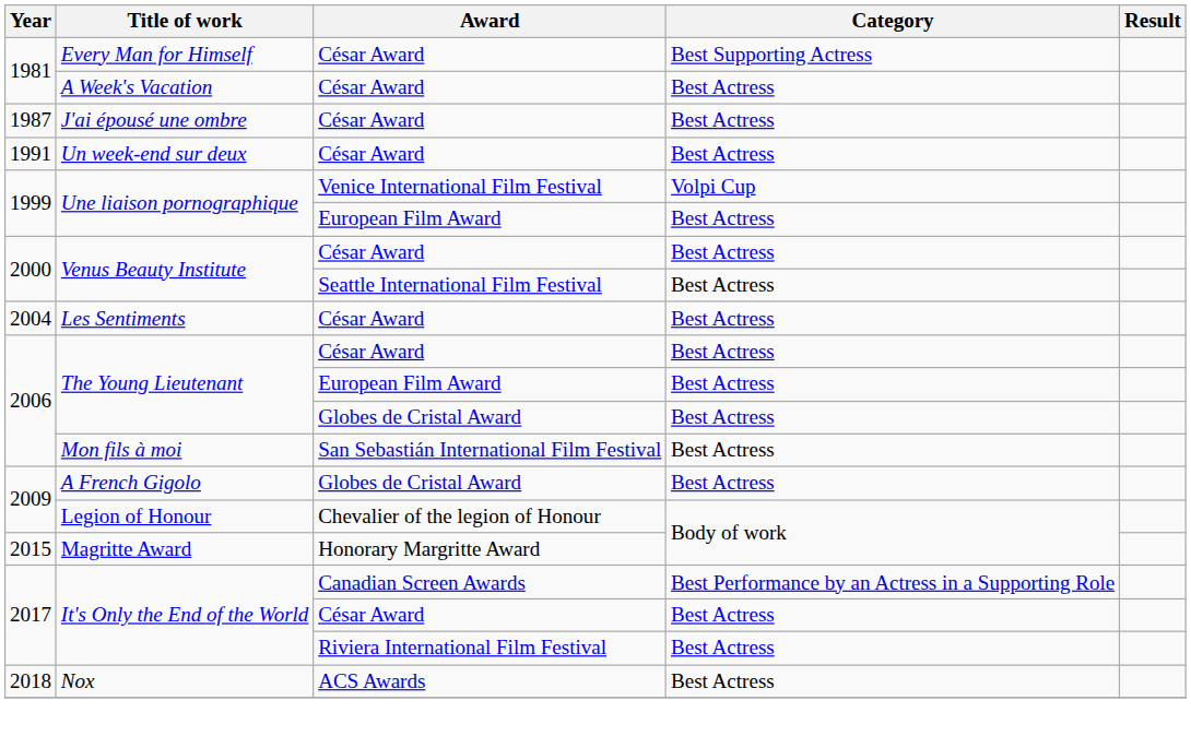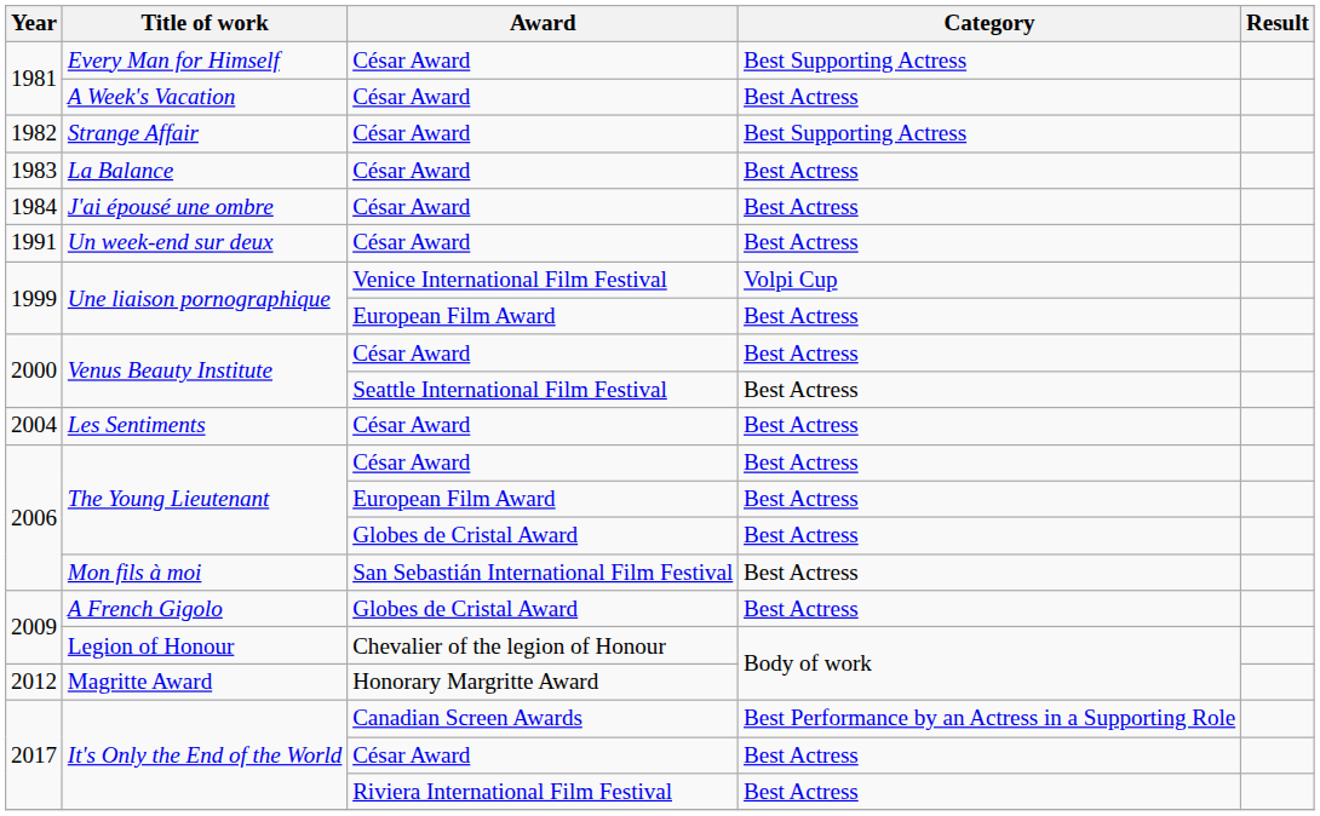 <table class="wikitable sortable">
 <tr>
 <th>Year</th>
 <th>Title of work</th>
 <th>Award</th>
 <th>Category</th>
 <th>Result</th>
 </tr>
 <tr>
 <td rowspan=2>1981</td>
 <td><em><a href='#'>Every Man for Himself</a></em></td>
 <td><a href='#'>César Award</a></td>
 <td><a href='#'>Best Supporting Actress</a></td>
 <td></td>
 </tr>
 <tr>
 <td><em><a href='#'>A Week's Vacation</a></em></td>
 <td><a href='#'>César Award</a></td>
 <td><a href='#'>Best Actress</a></td>
 <td></td>
 </tr>
 <tr>
-<td>1987</td>
+<td>1982</td>
+<td><em><a href='#'>Strange Affair</a></em></td>
+<td><a href='#'>César Award</a></td>
+<td><a href='#'>Best Supporting Actress</a></td>
+<td></td>
+</tr>
+<tr>
+<td>1983</td>
+<td><em><a href='#'>La Balance</a></em></td>
+<td><a href='#'>César Award</a></td>
+<td><a href='#'>Best Actress</a></td>
+<td></td>
+</tr>
+<tr>
+<td>1984</td>
 <td><em><a href='#'>J'ai épousé une ombre</a></em></td>
 <td><a href='#'>César Award</a></td>
 <td><a href='#'>Best Actress</a></td>
 <td></td>
 </tr>
 <tr>
 <td>1991</td>
 <td><em><a href='#'>Un week-end sur deux</a></em></td>
 <td><a href='#'>César Award</a></td>
 <td><a href='#'>Best Actress</a></td>
 <td></td>
 </tr>
 <tr>
 <td rowspan=2>1999</td>
 <td rowspan=2><em><a href='#'>Une liaison pornographique</a></em></td>
 <td><a href='#'>Venice International Film Festival</a></td>
 <td><a href='#'>Volpi Cup</a></td>
 <td></td>
 </tr>
 <tr>
 <td><a href='#'>European Film Award</a></td>
 <td><a href='#'>Best Actress</a></td>
 <td></td>
 </tr>
 <tr>
 <td rowspan=2>2000</td>
 <td rowspan=2><em><a href='#'>Venus Beauty Institute</a></em></td>
 <td><a href='#'>César Award</a></td>
 <td><a href='#'>Best Actress</a></td>
 <td></td>
 </tr>
 <tr>
 <td><a href='#'>Seattle International Film Festival</a></td>
 <td>Best Actress</td>
 <td></td>
 </tr>
 <tr>
 <td>2004</td>
 <td><em><a href='#'>Les Sentiments</a></em></td>
 <td><a href='#'>César Award</a></td>
 <td><a href='#'>Best Actress</a></td>
 <td></td>
 </tr>
 <tr>
 <td rowspan=4>2006</td>
 <td rowspan=3><em><a href='#'>The Young Lieutenant</a></em></td>
 <td><a href='#'>César Award</a></td>
 <td><a href='#'>Best Actress</a></td>
 <td></td>
 </tr>
 <tr>
 <td><a href='#'>European Film Award</a></td>
 <td><a href='#'>Best Actress</a></td>
 <td></td>
 </tr>
 <tr>
 <td><a href='#'>Globes de Cristal Award</a></td>
 <td><a href='#'>Best Actress</a></td>
 <td></td>
 </tr>
 <tr>
 <td><em><a href='#'>Mon fils à moi</a></em></td>
 <td><a href='#'>San Sebastián International Film Festival</a></td>
 <td>Best Actress</td>
 <td></td>
 </tr>
 <tr>
 <td rowspan=2>2009</td>
 <td><em><a href='#'>A French Gigolo</a></em></td>
 <td><a href='#'>Globes de Cristal Award</a></td>
 <td><a href='#'>Best Actress</a></td>
 <td></td>
 </tr>
 <tr>
 <td><a href='#'>Legion of Honour</a></td>
 <td>Chevalier of the legion of Honour</td>
 <td rowspan=2>Body of work</td>
 <td></td>
 </tr>
 <tr>
-<td>2015</td>
+<td>2012</td>
 <td><a href='#'>Magritte Award</a></td>
 <td>Honorary Margritte Award</td>
 <td></td>
 </tr>
 <tr>
 <td rowspan=3>2017</td>
 <td rowspan=3><em><a href='#'>It's Only the End of the World</a></em></td>
 <td><a href='#'>Canadian Screen Awards</a></td>
 <td><a href='#'>Best Performance by an Actress in a Supporting Role</a></td>
 <td></td>
 </tr>
 <tr>
 <td><a href='#'>César Award</a></td>
 <td><a href='#'>Best Actress</a></td>
 <td></td>
 </tr>
 <tr>
 <td><a href='#'>Riviera International Film Festival</a></td>
 <td><a href='#'>Best Actress</a></td>
 <td></td>
 </tr>
 <tr>
-<td>2018</td>
-<td><em>Nox</em></td>
-<td><a href='#'>ACS Awards</a></td>
-<td>Best Actress</td>
-<td></td>
-</tr>
-<tr>
 </tr>
 </table>
